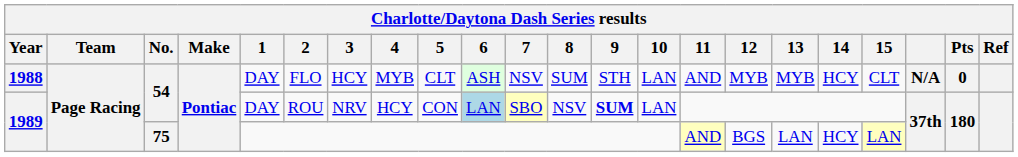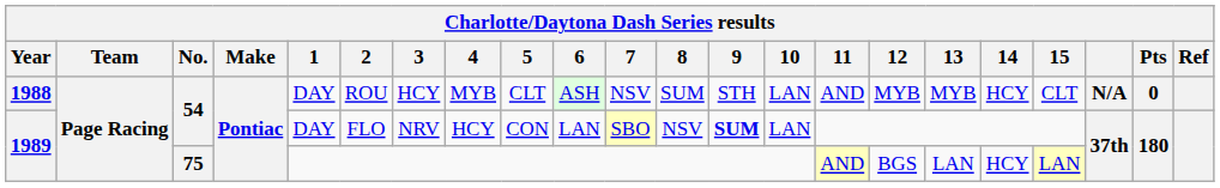 <table class="wikitable" style="text-align:center; font-size:75%">
 <tr>
 <th colspan=32><a href='#'>Charlotte/Daytona Dash Series</a> results</th>
 </tr>
 <tr>
 <th>Year</th>
 <th>Team</th>
 <th>No.</th>
 <th>Make</th>
 <th>1</th>
 <th>2</th>
 <th>3</th>
 <th>4</th>
 <th>5</th>
 <th>6</th>
 <th>7</th>
 <th>8</th>
 <th>9</th>
 <th>10</th>
 <th>11</th>
 <th>12</th>
 <th>13</th>
 <th>14</th>
 <th>15</th>
 <th></th>
 <th>Pts</th>
 <th>Ref</th>
 </tr>
 <tr>
 <th><a href='#'>1988</a></th>
 <th rowspan=3>Page Racing</th>
 <th rowspan=2>54</th>
 <th rowspan=3><a href='#'>Pontiac</a></th>
 <td><a href='#'>DAY</a></td>
-<td><a href='#'>FLO</a></td>
+<td><a href='#'>ROU</a></td>
 <td><a href='#'>HCY</a></td>
 <td><a href='#'>MYB</a></td>
 <td><a href='#'>CLT</a></td>
 <td style="background:#DFFFDF;"><a href='#'>ASH</a><br></td>
 <td><a href='#'>NSV</a></td>
 <td><a href='#'>SUM</a></td>
 <td><a href='#'>STH</a></td>
 <td><a href='#'>LAN</a></td>
 <td><a href='#'>AND</a></td>
 <td><a href='#'>MYB</a></td>
 <td><a href='#'>MYB</a></td>
 <td><a href='#'>HCY</a></td>
 <td><a href='#'>CLT</a></td>
 <th>N/A</th>
 <th>0</th>
 <th></th>
 </tr>
 <tr>
 <th rowspan=2><a href='#'>1989</a></th>
 <td><a href='#'>DAY</a></td>
-<td><a href='#'>ROU</a></td>
+<td><a href='#'>FLO</a></td>
 <td><a href='#'>NRV</a></td>
 <td><a href='#'>HCY</a></td>
 <td><a href='#'>CON</a></td>
-<td style="background: lightblue;"><a href='#'>LAN</a></td>
+<td><a href='#'>LAN</a></td>
 <td style="background:#FFFFBF;"><a href='#'>SBO</a><br></td>
 <td><a href='#'>NSV</a></td>
 <td><strong><a href='#'>SUM</a></strong></td>
 <td><a href='#'>LAN</a></td>
 <td colspan=5></td>
 <th rowspan=2>37th</th>
 <th rowspan=2>180</th>
 <th rowspan=2></th>
 </tr>
 <tr>
 <th>75</th>
 <td colspan=10></td>
 <td style="background:#FFFFBF;"><a href='#'>AND</a><br></td>
 <td><a href='#'>BGS</a></td>
 <td><a href='#'>LAN</a></td>
 <td><a href='#'>HCY</a></td>
 <td style="background:#FFFFBF;"><a href='#'>LAN</a><br></td>
 </tr>
 </table>
